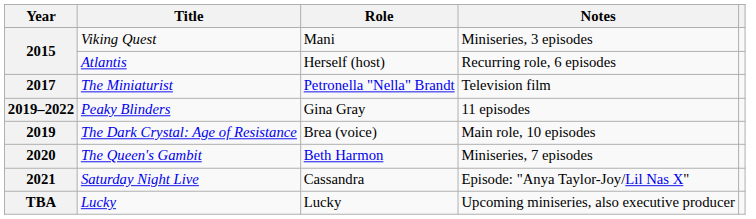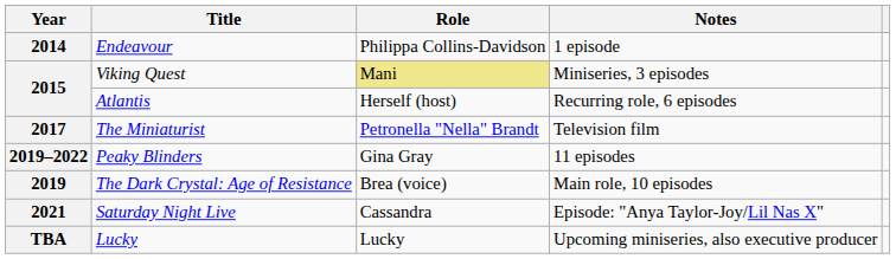 <table class="wikitable plainrowheaders sortable">
 <tr>
 <th scope="col">Year</th>
 <th scope="col">Title</th>
 <th scope="col" class="unsortable">Role</th>
 <th scope="col" class="unsortable">Notes</th>
 <th scope="col" class="unsortable"></th>
 </tr>
 <tr>
+<th scope=row>2014</th>
+<td><em><a href='#'>Endeavour</a></em></td>
+<td>Philippa Collins-Davidson</td>
+<td>1 episode</td>
+<td style="text-align:center"></td>
+</tr>
+<tr>
 <th scope=row rowspan="2">2015</th>
 <td><em>Viking Quest</em></td>
-<td>Mani</td>
+<td style="background: khaki;">Mani</td>
 <td>Miniseries, 3 episodes</td>
 <td style="text-align:center"></td>
 </tr>
 <tr>
 <td><em><a href='#'>Atlantis</a></em></td>
 <td>Herself (host)</td>
 <td>Recurring role, 6 episodes</td>
 <td style="text-align:center"></td>
 </tr>
 <tr>
 <th scope=row>2017</th>
 <td data-sort-value="Miniaturist, The"><em><a href='#'>The Miniaturist</a></em></td>
 <td><a href='#'>Petronella "Nella" Brandt</a></td>
 <td>Television film</td>
 <td style="text-align:center"></td>
 </tr>
 <tr>
 <th scope=row>2019–2022</th>
 <td><em><a href='#'>Peaky Blinders</a></em></td>
 <td>Gina Gray</td>
 <td>11 episodes</td>
 <td style="text-align:center"></td>
 </tr>
 <tr>
 <th scope=row>2019</th>
 <td data-sort-value="Dark Crystal: Age of Resistance, The"><em><a href='#'>The Dark Crystal: Age of Resistance</a></em></td>
 <td>Brea (voice)</td>
 <td>Main role, 10 episodes</td>
 <td style="text-align:center"></td>
 </tr>
 <tr>
-<th scope=row>2020</th>
-<td data-sort-value="Queen's Gambit, The"><em><a href='#'>The Queen's Gambit</a></em></td>
-<td><a href='#'>Beth Harmon</a></td>
-<td>Miniseries, 7 episodes</td>
-<td style="text-align:center"></td>
-</tr>
-<tr>
 <th scope=row>2021</th>
 <td><em><a href='#'>Saturday Night Live</a></em></td>
 <td>Cassandra</td>
 <td>Episode: "Anya Taylor-Joy/<a href='#'>Lil Nas X</a>"</td>
 <td style="text-align:center"></td>
 </tr>
 <tr>
 <th scope=row>TBA</th>
 <td><em><a href='#'>Lucky</a></em></td>
 <td>Lucky</td>
 <td>Upcoming miniseries, also executive producer</td>
 <td style="text-align:center"></td>
 </tr>
 </table>
